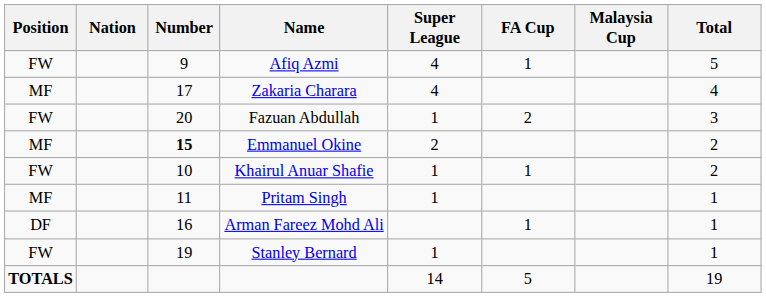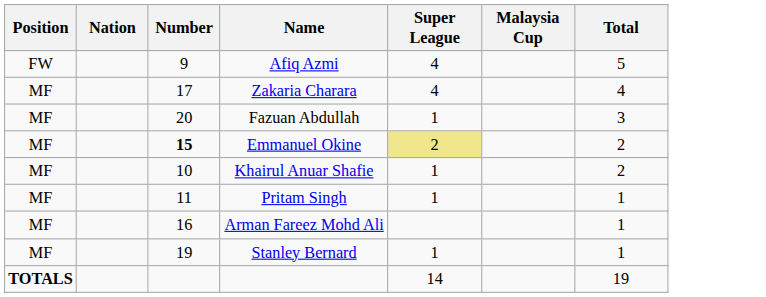 <table class="wikitable" style="font-size: 95%; text-align: center;">
 <tr>
 <th width=60>Position</th>
 <th width=60>Nation</th>
 <th width=60>Number</th>
 <th width=150>Name</th>
 <th width=80>Super League</th>
-<th width=80>FA Cup</th>
 <th width=80>Malaysia Cup</th>
 <th width=80>Total</th>
 </tr>
 <tr>
 <td>FW</td>
 <td></td>
 <td>9</td>
 <td><a href='#'>Afiq Azmi</a></td>
 <td>4</td>
-<td>1</td>
 <td></td>
 <td>5</td>
 </tr>
 <tr>
 <td>MF</td>
 <td></td>
 <td>17</td>
 <td><a href='#'>Zakaria Charara</a></td>
 <td>4</td>
 <td></td>
-<td></td>
 <td>4</td>
 </tr>
 <tr>
-<td>FW</td>
+<td>MF</td>
 <td></td>
 <td>20</td>
 <td>Fazuan Abdullah</td>
 <td>1</td>
-<td>2</td>
 <td></td>
 <td>3</td>
 </tr>
 <tr>
 <td>MF</td>
 <td></td>
 <td><strong>15</strong></td>
 <td><a href='#'>Emmanuel Okine</a></td>
-<td>2</td>
-<td></td>
+<td style="background: khaki;">2</td>
 <td></td>
 <td>2</td>
 </tr>
 <tr>
-<td>FW</td>
+<td>MF</td>
 <td></td>
 <td>10</td>
 <td><a href='#'>Khairul Anuar Shafie</a></td>
-<td>1</td>
 <td>1</td>
 <td></td>
 <td>2</td>
 </tr>
 <tr>
 <td>MF</td>
 <td></td>
 <td>11</td>
 <td><a href='#'>Pritam Singh</a></td>
 <td>1</td>
 <td></td>
+<td>1</td>
+</tr>
+<tr>
+<td>MF</td>
+<td></td>
+<td>16</td>
+<td><a href='#'>Arman Fareez Mohd Ali</a></td>
+<td></td>
 <td></td>
 <td>1</td>
 </tr>
 <tr>
-<td>DF</td>
-<td></td>
-<td>16</td>
-<td><a href='#'>Arman Fareez Mohd Ali</a></td>
-<td></td>
-<td>1</td>
-<td></td>
-<td>1</td>
-</tr>
-<tr>
-<td>FW</td>
+<td>MF</td>
 <td></td>
 <td>19</td>
 <td><a href='#'>Stanley Bernard</a></td>
 <td>1</td>
-<td></td>
 <td></td>
 <td>1</td>
 </tr>
 <tr>
 <td><strong>TOTALS</strong></td>
 <td></td>
 <td></td>
 <td></td>
 <td>14</td>
-<td>5</td>
 <td></td>
 <td>19</td>
 </tr>
 </table>
